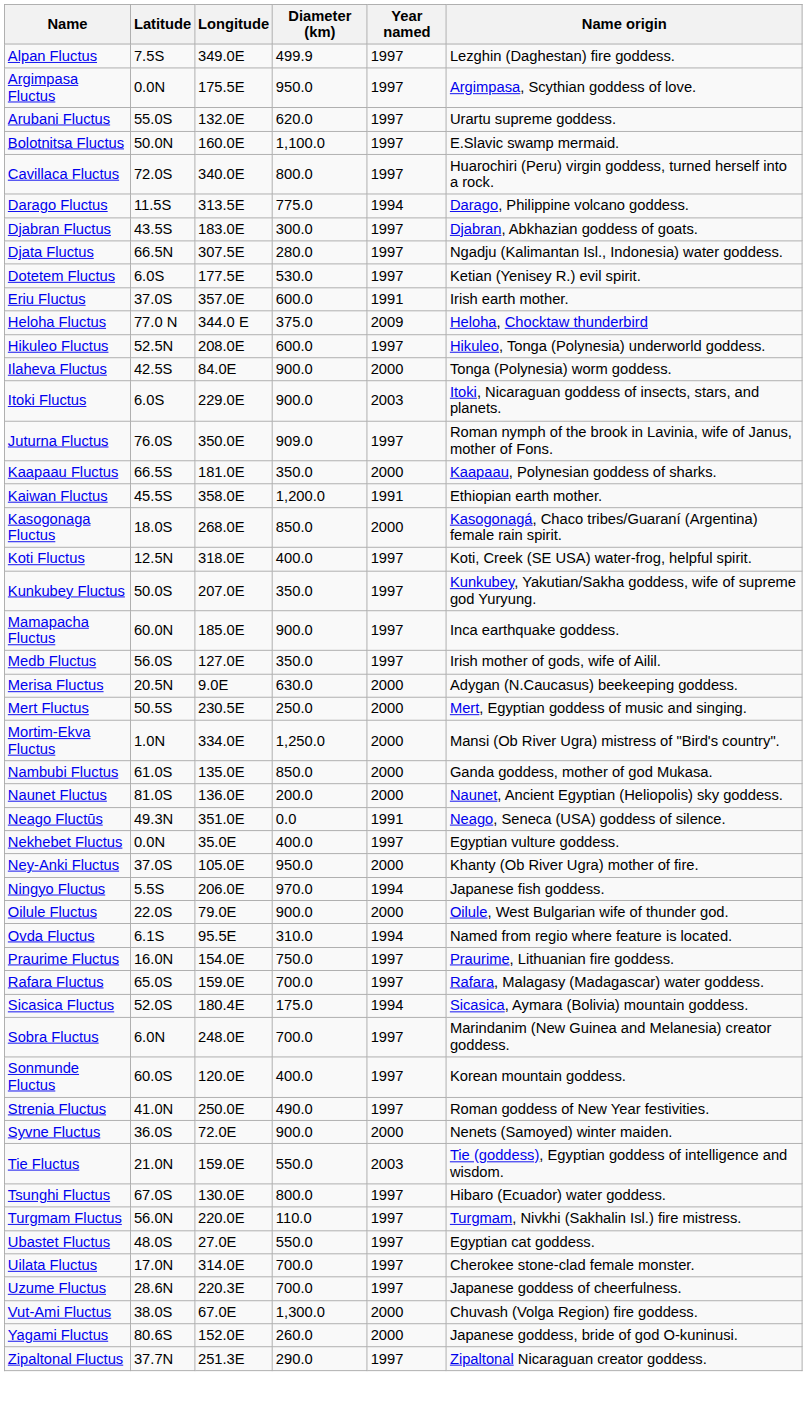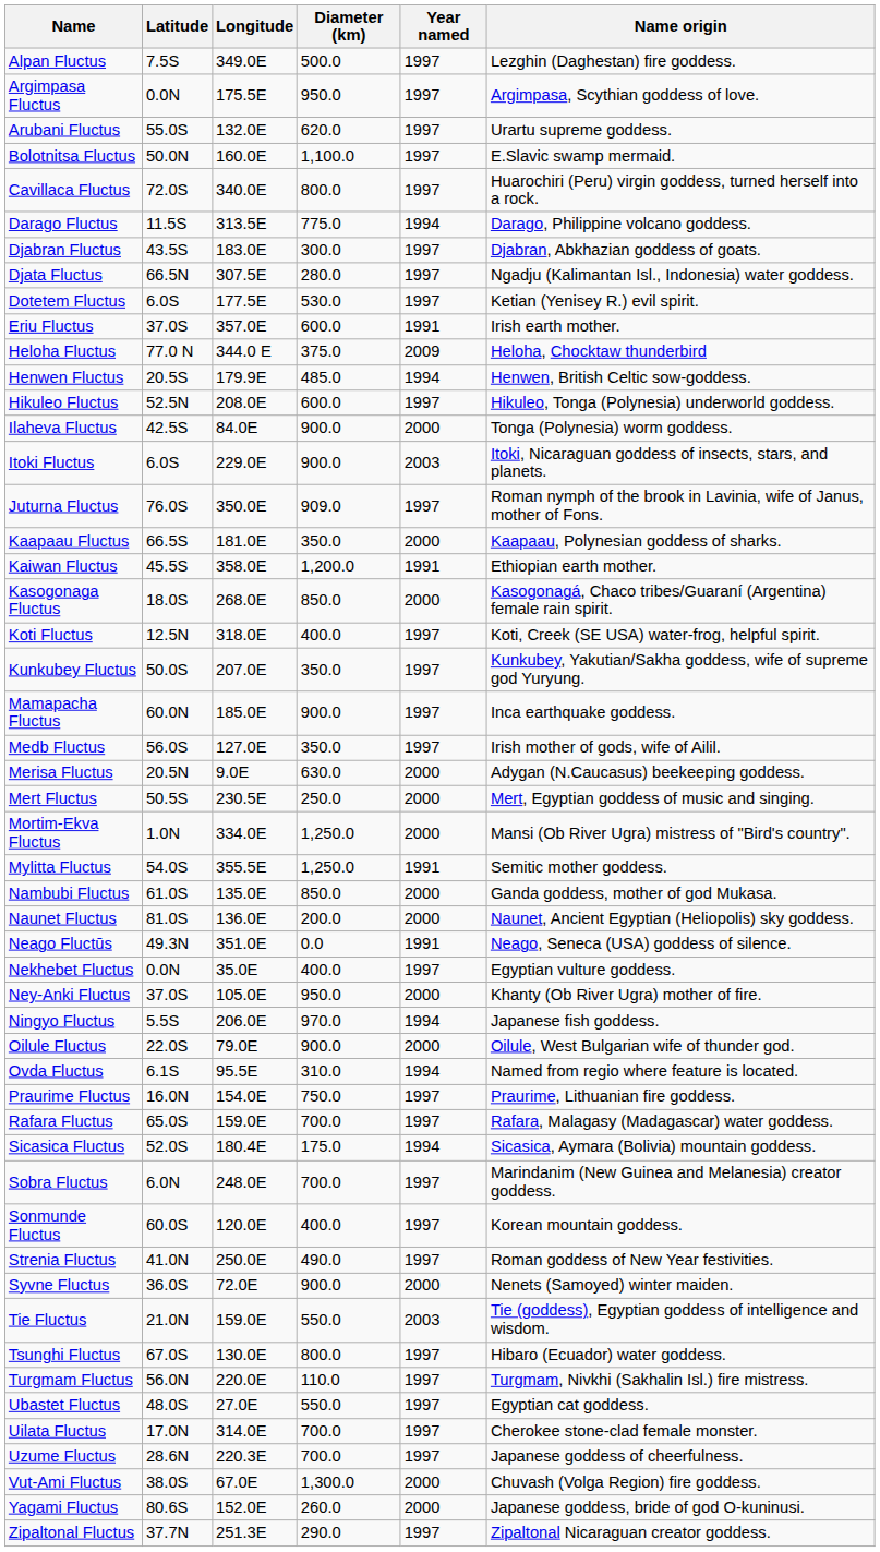 <table class="wikitable sortable">
 <tr>
 <th>Name</th>
 <th>Latitude</th>
 <th>Longitude</th>
 <th>Diameter (km)</th>
 <th>Year named</th>
 <th>Name origin</th>
 </tr>
 <tr>
 <td><a href='#'>Alpan Fluctus</a></td>
 <td>7.5S</td>
 <td>349.0E</td>
-<td>499.9</td>
+<td>500.0</td>
 <td>1997</td>
 <td>Lezghin (Daghestan) fire goddess.</td>
 </tr>
 <tr>
 <td><a href='#'>Argimpasa Fluctus</a></td>
 <td>0.0N</td>
 <td>175.5E</td>
 <td>950.0</td>
 <td>1997</td>
 <td><a href='#'>Argimpasa</a>, Scythian goddess of love.</td>
 </tr>
 <tr>
 <td><a href='#'>Arubani Fluctus</a></td>
 <td>55.0S</td>
 <td>132.0E</td>
 <td>620.0</td>
 <td>1997</td>
 <td>Urartu supreme goddess.</td>
 </tr>
 <tr>
 <td><a href='#'>Bolotnitsa Fluctus</a></td>
 <td>50.0N</td>
 <td>160.0E</td>
 <td>1,100.0</td>
 <td>1997</td>
 <td>E.Slavic swamp mermaid.</td>
 </tr>
 <tr>
 <td><a href='#'>Cavillaca Fluctus</a></td>
 <td>72.0S</td>
 <td>340.0E</td>
 <td>800.0</td>
 <td>1997</td>
 <td>Huarochiri (Peru) virgin goddess, turned herself into a rock.</td>
 </tr>
 <tr>
 <td><a href='#'>Darago Fluctus</a></td>
 <td>11.5S</td>
 <td>313.5E</td>
 <td>775.0</td>
 <td>1994</td>
 <td><a href='#'>Darago</a>, Philippine volcano goddess.</td>
 </tr>
 <tr>
 <td><a href='#'>Djabran Fluctus</a></td>
 <td>43.5S</td>
 <td>183.0E</td>
 <td>300.0</td>
 <td>1997</td>
 <td><a href='#'>Djabran</a>, Abkhazian goddess of goats.</td>
 </tr>
 <tr>
 <td><a href='#'>Djata Fluctus</a></td>
 <td>66.5N</td>
 <td>307.5E</td>
 <td>280.0</td>
 <td>1997</td>
 <td>Ngadju (Kalimantan Isl., Indonesia) water goddess.</td>
 </tr>
 <tr>
 <td><a href='#'>Dotetem Fluctus</a></td>
 <td>6.0S</td>
 <td>177.5E</td>
 <td>530.0</td>
 <td>1997</td>
 <td>Ketian (Yenisey R.) evil spirit.</td>
 </tr>
 <tr>
 <td><a href='#'>Eriu Fluctus</a></td>
 <td>37.0S</td>
 <td>357.0E</td>
 <td>600.0</td>
 <td>1991</td>
 <td>Irish earth mother.</td>
 </tr>
 <tr>
 <td><a href='#'>Heloha Fluctus</a></td>
 <td>77.0 N</td>
 <td>344.0 E</td>
 <td>375.0</td>
 <td>2009</td>
 <td><a href='#'>Heloha</a>, <a href='#'>Chocktaw thunderbird</a></td>
+</tr>
+<tr>
+<td><a href='#'>Henwen Fluctus</a></td>
+<td>20.5S</td>
+<td>179.9E</td>
+<td>485.0</td>
+<td>1994</td>
+<td><a href='#'>Henwen</a>, British Celtic sow-goddess.</td>
 </tr>
 <tr>
 <td><a href='#'>Hikuleo Fluctus</a></td>
 <td>52.5N</td>
 <td>208.0E</td>
 <td>600.0</td>
 <td>1997</td>
 <td><a href='#'>Hikuleo</a>, Tonga (Polynesia) underworld goddess.</td>
 </tr>
 <tr>
 <td><a href='#'>Ilaheva Fluctus</a></td>
 <td>42.5S</td>
 <td>84.0E</td>
 <td>900.0</td>
 <td>2000</td>
 <td>Tonga (Polynesia) worm goddess.</td>
 </tr>
 <tr>
 <td><a href='#'>Itoki Fluctus</a></td>
 <td>6.0S</td>
 <td>229.0E</td>
 <td>900.0</td>
 <td>2003</td>
 <td><a href='#'>Itoki</a>, Nicaraguan goddess of insects, stars, and planets.</td>
 </tr>
 <tr>
 <td><a href='#'>Juturna Fluctus</a></td>
 <td>76.0S</td>
 <td>350.0E</td>
 <td>909.0</td>
 <td>1997</td>
 <td>Roman nymph of the brook in Lavinia, wife of Janus, mother of Fons.</td>
 </tr>
 <tr>
 <td><a href='#'>Kaapaau Fluctus</a></td>
 <td>66.5S</td>
 <td>181.0E</td>
 <td>350.0</td>
 <td>2000</td>
 <td><a href='#'>Kaapaau</a>, Polynesian goddess of sharks.</td>
 </tr>
 <tr>
 <td><a href='#'>Kaiwan Fluctus</a></td>
 <td>45.5S</td>
 <td>358.0E</td>
 <td>1,200.0</td>
 <td>1991</td>
 <td>Ethiopian earth mother.</td>
 </tr>
 <tr>
 <td><a href='#'>Kasogonaga Fluctus</a></td>
 <td>18.0S</td>
 <td>268.0E</td>
 <td>850.0</td>
 <td>2000</td>
 <td><a href='#'>Kasogonagá</a>, Chaco tribes/Guaraní (Argentina) female rain spirit.</td>
 </tr>
 <tr>
 <td><a href='#'>Koti Fluctus</a></td>
 <td>12.5N</td>
 <td>318.0E</td>
 <td>400.0</td>
 <td>1997</td>
 <td>Koti, Creek (SE USA) water-frog, helpful spirit.</td>
 </tr>
 <tr>
 <td><a href='#'>Kunkubey Fluctus</a></td>
 <td>50.0S</td>
 <td>207.0E</td>
 <td>350.0</td>
 <td>1997</td>
 <td><a href='#'>Kunkubey</a>, Yakutian/Sakha goddess, wife of supreme god Yuryung.</td>
 </tr>
 <tr>
 <td><a href='#'>Mamapacha Fluctus</a></td>
 <td>60.0N</td>
 <td>185.0E</td>
 <td>900.0</td>
 <td>1997</td>
 <td>Inca earthquake goddess.</td>
 </tr>
 <tr>
 <td><a href='#'>Medb Fluctus</a></td>
 <td>56.0S</td>
 <td>127.0E</td>
 <td>350.0</td>
 <td>1997</td>
 <td>Irish mother of gods, wife of Ailil.</td>
 </tr>
 <tr>
 <td><a href='#'>Merisa Fluctus</a></td>
 <td>20.5N</td>
 <td>9.0E</td>
 <td>630.0</td>
 <td>2000</td>
 <td>Adygan (N.Caucasus) beekeeping goddess.</td>
 </tr>
 <tr>
 <td><a href='#'>Mert Fluctus</a></td>
 <td>50.5S</td>
 <td>230.5E</td>
 <td>250.0</td>
 <td>2000</td>
 <td><a href='#'>Mert</a>, Egyptian goddess of music and singing.</td>
 </tr>
 <tr>
 <td><a href='#'>Mortim-Ekva Fluctus</a></td>
 <td>1.0N</td>
 <td>334.0E</td>
 <td>1,250.0</td>
 <td>2000</td>
 <td>Mansi (Ob River Ugra) mistress of "Bird's country".</td>
+</tr>
+<tr>
+<td><a href='#'>Mylitta Fluctus</a></td>
+<td>54.0S</td>
+<td>355.5E</td>
+<td>1,250.0</td>
+<td>1991</td>
+<td>Semitic mother goddess.</td>
 </tr>
 <tr>
 <td><a href='#'>Nambubi Fluctus</a></td>
 <td>61.0S</td>
 <td>135.0E</td>
 <td>850.0</td>
 <td>2000</td>
 <td>Ganda goddess, mother of god Mukasa.</td>
 </tr>
 <tr>
 <td><a href='#'>Naunet Fluctus</a></td>
 <td>81.0S</td>
 <td>136.0E</td>
 <td>200.0</td>
 <td>2000</td>
 <td><a href='#'>Naunet</a>, Ancient Egyptian (Heliopolis) sky goddess.</td>
 </tr>
 <tr>
 <td><a href='#'>Neago Fluctūs</a></td>
 <td>49.3N</td>
 <td>351.0E</td>
 <td>0.0</td>
 <td>1991</td>
 <td><a href='#'>Neago</a>, Seneca (USA) goddess of silence.</td>
 </tr>
 <tr>
 <td><a href='#'>Nekhebet Fluctus</a></td>
 <td>0.0N</td>
 <td>35.0E</td>
 <td>400.0</td>
 <td>1997</td>
 <td>Egyptian vulture goddess.</td>
 </tr>
 <tr>
 <td><a href='#'>Ney-Anki Fluctus</a></td>
 <td>37.0S</td>
 <td>105.0E</td>
 <td>950.0</td>
 <td>2000</td>
 <td>Khanty (Ob River Ugra) mother of fire.</td>
 </tr>
 <tr>
 <td><a href='#'>Ningyo Fluctus</a></td>
 <td>5.5S</td>
 <td>206.0E</td>
 <td>970.0</td>
 <td>1994</td>
 <td>Japanese fish goddess.</td>
 </tr>
 <tr>
 <td><a href='#'>Oilule Fluctus</a></td>
 <td>22.0S</td>
 <td>79.0E</td>
 <td>900.0</td>
 <td>2000</td>
 <td><a href='#'>Oilule</a>, West Bulgarian wife of thunder god.</td>
 </tr>
 <tr>
 <td><a href='#'>Ovda Fluctus</a></td>
 <td>6.1S</td>
 <td>95.5E</td>
 <td>310.0</td>
 <td>1994</td>
 <td>Named from regio where feature is located.</td>
 </tr>
 <tr>
 <td><a href='#'>Praurime Fluctus</a></td>
 <td>16.0N</td>
 <td>154.0E</td>
 <td>750.0</td>
 <td>1997</td>
 <td><a href='#'>Praurime</a>, Lithuanian fire goddess.</td>
 </tr>
 <tr>
 <td><a href='#'>Rafara Fluctus</a></td>
 <td>65.0S</td>
 <td>159.0E</td>
 <td>700.0</td>
 <td>1997</td>
 <td><a href='#'>Rafara</a>, Malagasy (Madagascar) water goddess.</td>
 </tr>
 <tr>
 <td><a href='#'>Sicasica Fluctus</a></td>
 <td>52.0S</td>
 <td>180.4E</td>
 <td>175.0</td>
 <td>1994</td>
 <td><a href='#'>Sicasica</a>, Aymara (Bolivia) mountain goddess.</td>
 </tr>
 <tr>
 <td><a href='#'>Sobra Fluctus</a></td>
 <td>6.0N</td>
 <td>248.0E</td>
 <td>700.0</td>
 <td>1997</td>
 <td>Marindanim (New Guinea and Melanesia) creator goddess.</td>
 </tr>
 <tr>
 <td><a href='#'>Sonmunde Fluctus</a></td>
 <td>60.0S</td>
 <td>120.0E</td>
 <td>400.0</td>
 <td>1997</td>
 <td>Korean mountain goddess.</td>
 </tr>
 <tr>
 <td><a href='#'>Strenia Fluctus</a></td>
 <td>41.0N</td>
 <td>250.0E</td>
 <td>490.0</td>
 <td>1997</td>
 <td>Roman goddess of New Year festivities.</td>
 </tr>
 <tr>
 <td><a href='#'>Syvne Fluctus</a></td>
 <td>36.0S</td>
 <td>72.0E</td>
 <td>900.0</td>
 <td>2000</td>
 <td>Nenets (Samoyed) winter maiden.</td>
 </tr>
 <tr>
 <td><a href='#'>Tie Fluctus</a></td>
 <td>21.0N</td>
 <td>159.0E</td>
 <td>550.0</td>
 <td>2003</td>
 <td><a href='#'>Tie (goddess)</a>, Egyptian goddess of intelligence and wisdom.</td>
 </tr>
 <tr>
 <td><a href='#'>Tsunghi Fluctus</a></td>
 <td>67.0S</td>
 <td>130.0E</td>
 <td>800.0</td>
 <td>1997</td>
 <td>Hibaro (Ecuador) water goddess.</td>
 </tr>
 <tr>
 <td><a href='#'>Turgmam Fluctus</a></td>
 <td>56.0N</td>
 <td>220.0E</td>
 <td>110.0</td>
 <td>1997</td>
 <td><a href='#'>Turgmam</a>, Nivkhi (Sakhalin Isl.) fire mistress.</td>
 </tr>
 <tr>
 <td><a href='#'>Ubastet Fluctus</a></td>
 <td>48.0S</td>
 <td>27.0E</td>
 <td>550.0</td>
 <td>1997</td>
 <td>Egyptian cat goddess.</td>
 </tr>
 <tr>
 <td><a href='#'>Uilata Fluctus</a></td>
 <td>17.0N</td>
 <td>314.0E</td>
 <td>700.0</td>
 <td>1997</td>
 <td>Cherokee stone-clad female monster.</td>
 </tr>
 <tr>
 <td><a href='#'>Uzume Fluctus</a></td>
 <td>28.6N</td>
 <td>220.3E</td>
 <td>700.0</td>
 <td>1997</td>
 <td>Japanese goddess of cheerfulness.</td>
 </tr>
 <tr>
 <td><a href='#'>Vut-Ami Fluctus</a></td>
 <td>38.0S</td>
 <td>67.0E</td>
 <td>1,300.0</td>
 <td>2000</td>
 <td>Chuvash (Volga Region) fire goddess.</td>
 </tr>
 <tr>
 <td><a href='#'>Yagami Fluctus</a></td>
 <td>80.6S</td>
 <td>152.0E</td>
 <td>260.0</td>
 <td>2000</td>
 <td>Japanese goddess, bride of god O-kuninusi.</td>
 </tr>
 <tr>
 <td><a href='#'>Zipaltonal Fluctus</a></td>
 <td>37.7N</td>
 <td>251.3E</td>
 <td>290.0</td>
 <td>1997</td>
 <td><a href='#'>Zipaltonal</a> Nicaraguan creator goddess.</td>
 </tr>
 </table>
